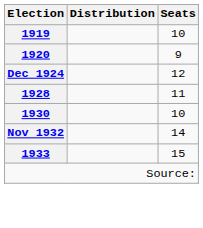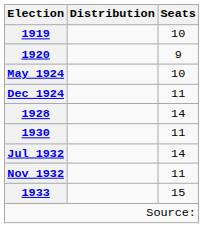 <table class=wikitable style="font-size:90%; text-align:center">
 <tr>
 <th>Election</th>
 <th>Distribution</th>
 <th>Seats</th>
 </tr>
 <tr>
 <th><a href='#'>1919</a></th>
 <td align=left>          </td>
 <td>10</td>
 </tr>
 <tr>
 <th><a href='#'>1920</a></th>
 <td align=left>        </td>
 <td>9</td>
 </tr>
 <tr>
+<th><a href='#'>May 1924</a></th>
+<td align=left>         </td>
+<td>10</td>
+</tr>
+<tr>
 <th><a href='#'>Dec 1924</a></th>
 <td align=left>           </td>
-<td>12</td>
+<td>11</td>
 </tr>
 <tr>
 <th><a href='#'>1928</a></th>
 <td align=left>          </td>
-<td>11</td>
+<td>14</td>
 </tr>
 <tr>
 <th><a href='#'>1930</a></th>
 <td align=left>          </td>
-<td>10</td>
+<td>11</td>
+</tr>
+<tr>
+<th><a href='#'>Jul 1932</a></th>
+<td align=left>             </td>
+<td>14</td>
 </tr>
 <tr>
 <th><a href='#'>Nov 1932</a></th>
 <td align=left>             </td>
-<td>14</td>
+<td>11</td>
 </tr>
 <tr>
 <th><a href='#'>1933</a></th>
 <td align=left>              </td>
 <td>15</td>
 </tr>
 <tr>
 <td colspan=3 align=right>Source: </td>
 </tr>
 </table>
